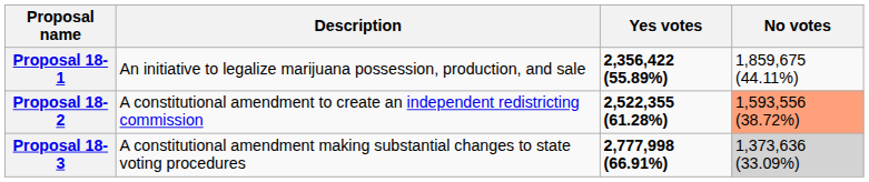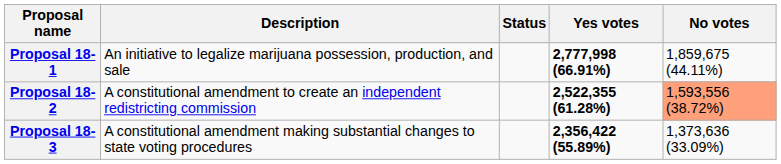 <table class="wikitable sortable plainrowheaders">
 <tr>
 <th scope="col">Proposal name</th>
 <th class="unsortable" scope="col">Description</th>
+<th scope="col">Status</th>
 <th scope="col">Yes votes</th>
 <th scope="col">No votes</th>
 </tr>
 <tr>
 <th scope="row"><a href='#'>Proposal 18-1</a></th>
 <td>An initiative to legalize marijuana possession, production, and sale</td>
-<td><strong>2,356,422 (55.89%)</strong></td>
+<td></td>
+<td><strong>2,777,998 (66.91%)</strong></td>
 <td>1,859,675 (44.11%)</td>
 </tr>
 <tr>
 <th scope="row"><a href='#'>Proposal 18-2</a></th>
 <td>A constitutional amendment to create an <a href='#'>independent redistricting commission</a></td>
+<td></td>
 <td><strong>2,522,355 (61.28%)</strong></td>
 <td style="background: lightsalmon;">1,593,556 (38.72%)</td>
 </tr>
 <tr>
 <th scope="row"><a href='#'>Proposal 18-3</a></th>
 <td>A constitutional amendment making substantial changes to state voting procedures</td>
-<td><strong>2,777,998 (66.91%)</strong></td>
-<td style="background: lightgrey;">1,373,636 (33.09%)</td>
+<td></td>
+<td><strong>2,356,422 (55.89%)</strong></td>
+<td>1,373,636 (33.09%)</td>
 </tr>
 </table>
